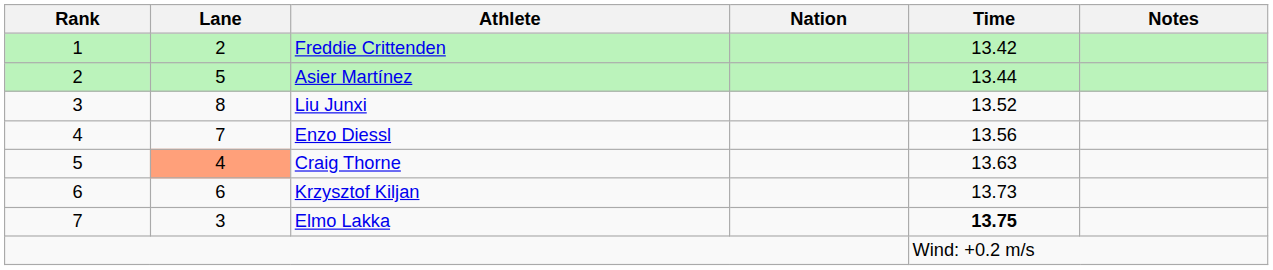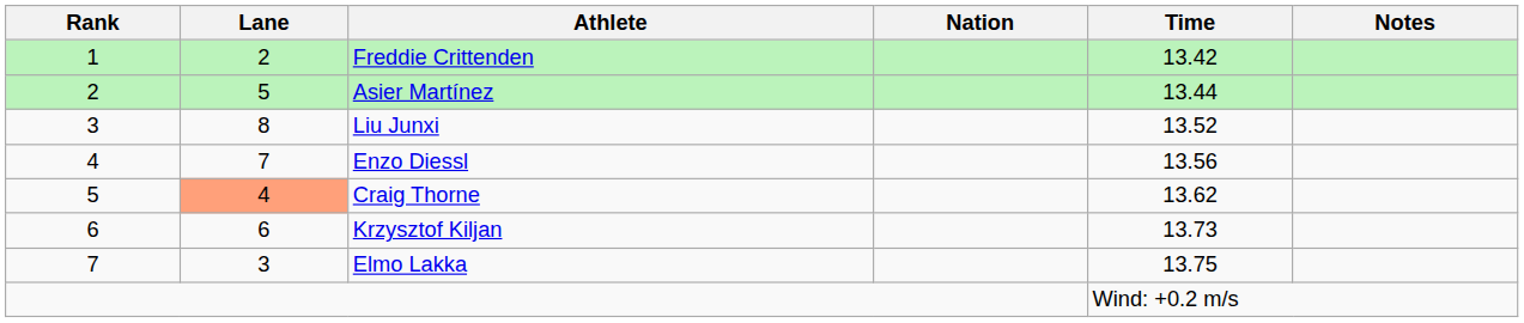 <table class="wikitable sortable" style="text-align:center;width: 70%;">
 <tr>
 <th>Rank</th>
 <th>Lane</th>
 <th>Athlete</th>
 <th>Nation</th>
 <th>Time</th>
 <th>Notes</th>
 </tr>
 <tr bgcolor=bbf3bb>
 <td>1</td>
 <td>2</td>
 <td align=left><a href='#'>Freddie Crittenden</a></td>
 <td align=left></td>
 <td>13.42</td>
 <td></td>
 </tr>
 <tr bgcolor=bbf3bb>
 <td>2</td>
 <td>5</td>
 <td align=left><a href='#'>Asier Martínez</a></td>
 <td align=left></td>
 <td>13.44</td>
 <td></td>
 </tr>
 <tr>
 <td>3</td>
 <td>8</td>
 <td align=left><a href='#'>Liu Junxi</a></td>
 <td align=left></td>
 <td>13.52</td>
 <td></td>
 </tr>
 <tr>
 <td>4</td>
 <td>7</td>
 <td align=left><a href='#'>Enzo Diessl</a></td>
 <td align=left></td>
 <td>13.56</td>
 <td></td>
 </tr>
 <tr>
 <td>5</td>
 <td style="background: lightsalmon;">4</td>
 <td align=left><a href='#'>Craig Thorne</a></td>
 <td align=left></td>
-<td>13.63</td>
+<td>13.62</td>
 <td></td>
 </tr>
 <tr>
 <td>6</td>
 <td>6</td>
 <td align=left><a href='#'>Krzysztof Kiljan</a></td>
 <td align=left></td>
 <td>13.73</td>
 <td></td>
 </tr>
 <tr>
 <td>7</td>
 <td>3</td>
 <td align=left><a href='#'>Elmo Lakka</a></td>
 <td align=left></td>
-<td><strong>13.75</strong></td>
+<td>13.75</td>
 <td></td>
 </tr>
 <tr class="sortbottom">
 <td colspan="4"></td>
 <td colspan="2" style="text-align:left;">Wind: +0.2 m/s</td>
 </tr>
 </table>
